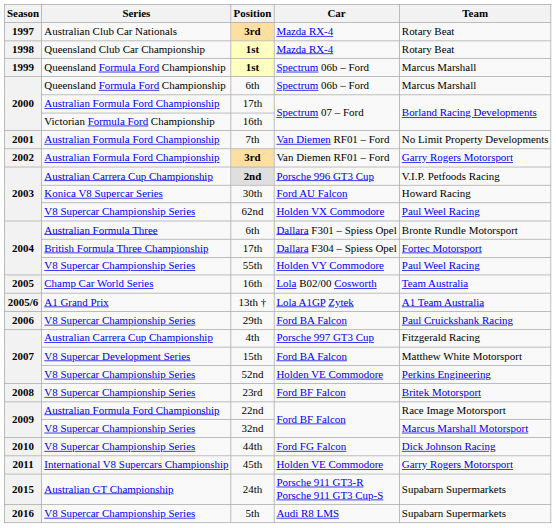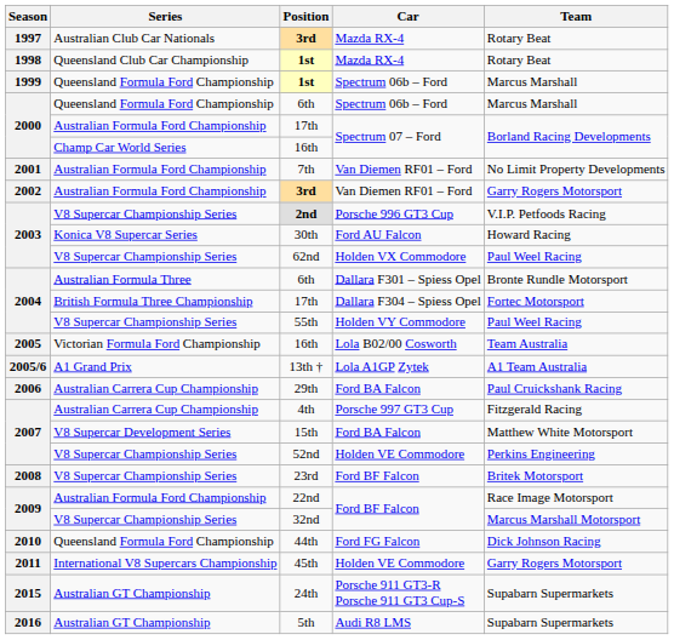 <table class="wikitable" style="font-size: 90%;">
 <tr>
 <th>Season</th>
 <th>Series</th>
 <th>Position</th>
 <th>Car</th>
 <th>Team</th>
 </tr>
 <tr>
 <th>1997</th>
 <td>Australian Club Car Nationals</td>
 <td align="center" style="background:#ffdf9f;"><strong>3rd</strong></td>
 <td><a href='#'>Mazda RX-4</a></td>
 <td>Rotary Beat</td>
 </tr>
 <tr>
 <th>1998</th>
 <td>Queensland Club Car Championship</td>
 <td align="center" style="background:#ffffbf;"><strong>1st</strong></td>
 <td><a href='#'>Mazda RX-4</a></td>
 <td>Rotary Beat</td>
 </tr>
 <tr>
 <th>1999</th>
 <td>Queensland <a href='#'>Formula Ford</a> Championship</td>
 <td align="center" style="background:#ffffbf;"><strong>1st</strong></td>
 <td><a href='#'>Spectrum</a> 06b – Ford</td>
 <td>Marcus Marshall</td>
 </tr>
 <tr>
 <th rowspan=3>2000</th>
 <td>Queensland <a href='#'>Formula Ford</a> Championship</td>
 <td align="center">6th</td>
 <td><a href='#'>Spectrum</a> 06b – Ford</td>
 <td>Marcus Marshall</td>
 </tr>
 <tr>
 <td><a href='#'>Australian Formula Ford Championship</a></td>
 <td align="center">17th</td>
 <td rowspan=2><a href='#'>Spectrum</a> 07 – Ford</td>
 <td rowspan=2><a href='#'>Borland Racing Developments</a></td>
 </tr>
 <tr>
-<td>Victorian <a href='#'>Formula Ford</a> Championship</td>
+<td><a href='#'>Champ Car World Series</a></td>
 <td align="center">16th</td>
 </tr>
 <tr>
 <th>2001</th>
 <td><a href='#'>Australian Formula Ford Championship</a></td>
 <td align="center">7th</td>
 <td><a href='#'>Van Diemen</a> RF01 – Ford</td>
 <td nowrap>No Limit Property Developments</td>
 </tr>
 <tr>
 <th>2002</th>
 <td><a href='#'>Australian Formula Ford Championship</a></td>
 <td align="center" style="background:#ffdf9f;"><strong>3rd</strong></td>
 <td>Van Diemen RF01 – Ford</td>
 <td><a href='#'>Garry Rogers Motorsport</a></td>
 </tr>
 <tr>
 <th rowspan=3>2003</th>
-<td><a href='#'>Australian Carrera Cup Championship</a></td>
+<td><a href='#'>V8 Supercar Championship Series</a></td>
 <td align="center" style="background:#dfdfdf;"><strong>2nd</strong></td>
 <td><a href='#'>Porsche 996 GT3 Cup</a></td>
 <td>V.I.P. Petfoods Racing</td>
 </tr>
 <tr>
 <td><a href='#'>Konica V8 Supercar Series</a></td>
 <td align="center">30th</td>
 <td><a href='#'>Ford AU Falcon</a></td>
 <td>Howard Racing</td>
 </tr>
 <tr>
 <td><a href='#'>V8 Supercar Championship Series</a></td>
 <td align="center">62nd</td>
 <td><a href='#'>Holden VX Commodore</a></td>
 <td><a href='#'>Paul Weel Racing</a></td>
 </tr>
 <tr>
 <th rowspan=3>2004</th>
 <td><a href='#'>Australian Formula Three</a></td>
 <td align="center">6th</td>
 <td><a href='#'>Dallara</a> F301 – Spiess Opel</td>
 <td>Bronte Rundle Motorsport</td>
 </tr>
 <tr>
 <td><a href='#'>British Formula Three Championship</a></td>
 <td align="center">17th</td>
 <td nowrap><a href='#'>Dallara</a> F304 – Spiess Opel</td>
 <td><a href='#'>Fortec Motorsport</a></td>
 </tr>
 <tr>
 <td><a href='#'>V8 Supercar Championship Series</a></td>
 <td align="center">55th</td>
 <td><a href='#'>Holden VY Commodore</a></td>
 <td><a href='#'>Paul Weel Racing</a></td>
 </tr>
 <tr>
 <th>2005</th>
-<td><a href='#'>Champ Car World Series</a></td>
+<td>Victorian <a href='#'>Formula Ford</a> Championship</td>
 <td align="center">16th</td>
 <td><a href='#'>Lola</a> B02/00 <a href='#'>Cosworth</a></td>
 <td><a href='#'>Team Australia</a></td>
 </tr>
 <tr>
 <th>2005/6</th>
 <td><a href='#'>A1 Grand Prix</a></td>
 <td align="center">13th †</td>
 <td><a href='#'>Lola A1GP</a> <a href='#'>Zytek</a></td>
 <td><a href='#'>A1 Team Australia</a></td>
 </tr>
 <tr>
 <th>2006</th>
-<td><a href='#'>V8 Supercar Championship Series</a></td>
+<td><a href='#'>Australian Carrera Cup Championship</a></td>
 <td align="center">29th</td>
 <td><a href='#'>Ford BA Falcon</a></td>
 <td><a href='#'>Paul Cruickshank Racing</a></td>
 </tr>
 <tr>
 <th rowspan=3>2007</th>
 <td><a href='#'>Australian Carrera Cup Championship</a></td>
 <td align="center">4th</td>
 <td><a href='#'>Porsche 997 GT3 Cup</a></td>
 <td>Fitzgerald Racing</td>
 </tr>
 <tr>
 <td><a href='#'>V8 Supercar Development Series</a></td>
 <td align="center">15th</td>
 <td><a href='#'>Ford BA Falcon</a></td>
 <td>Matthew White Motorsport</td>
 </tr>
 <tr>
 <td><a href='#'>V8 Supercar Championship Series</a></td>
 <td align="center">52nd</td>
 <td><a href='#'>Holden VE Commodore</a></td>
 <td><a href='#'>Perkins Engineering</a></td>
 </tr>
 <tr>
 <th>2008</th>
 <td><a href='#'>V8 Supercar Championship Series</a></td>
 <td align="center">23rd</td>
 <td><a href='#'>Ford BF Falcon</a></td>
 <td><a href='#'>Britek Motorsport</a></td>
 </tr>
 <tr>
 <th rowspan=2>2009</th>
 <td><a href='#'>Australian Formula Ford Championship</a></td>
 <td align="center">22nd</td>
 <td rowspan=2><a href='#'>Ford BF Falcon</a></td>
 <td>Race Image Motorsport</td>
 </tr>
 <tr>
 <td><a href='#'>V8 Supercar Championship Series</a></td>
 <td align="center">32nd</td>
 <td><a href='#'>Marcus Marshall Motorsport</a></td>
 </tr>
 <tr>
 <th>2010</th>
-<td><a href='#'>V8 Supercar Championship Series</a></td>
+<td>Queensland <a href='#'>Formula Ford</a> Championship</td>
 <td align="center">44th</td>
 <td><a href='#'>Ford FG Falcon</a></td>
 <td><a href='#'>Dick Johnson Racing</a></td>
 </tr>
 <tr>
 <th>2011</th>
 <td nowrap><a href='#'>International V8 Supercars Championship</a></td>
 <td align="center">45th</td>
 <td><a href='#'>Holden VE Commodore</a></td>
 <td><a href='#'>Garry Rogers Motorsport</a></td>
 </tr>
 <tr>
 <th>2015</th>
 <td><a href='#'>Australian GT Championship</a></td>
 <td align="center">24th</td>
 <td><a href='#'>Porsche 911 GT3-R</a> <br><a href='#'>Porsche 911 GT3 Cup-S</a></td>
 <td>Supabarn Supermarkets</td>
 </tr>
 <tr>
 <th>2016</th>
-<td><a href='#'>V8 Supercar Championship Series</a></td>
+<td><a href='#'>Australian GT Championship</a></td>
 <td align="center">5th</td>
 <td><a href='#'>Audi R8 LMS</a></td>
 <td>Supabarn Supermarkets</td>
 </tr>
 </table>
